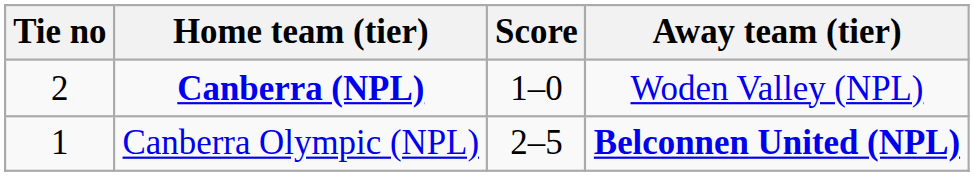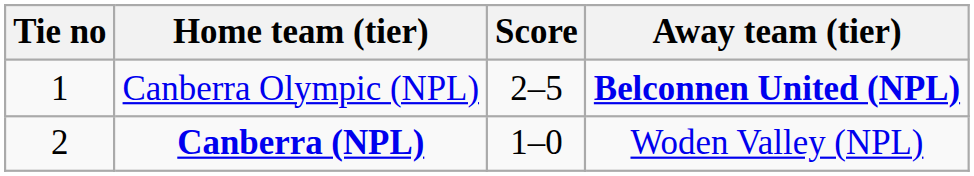 <table class="wikitable" style="text-align:center">
 <tr>
 <th>Tie no</th>
 <th>Home team (tier)</th>
 <th>Score</th>
 <th>Away team (tier)</th>
 </tr>
 <tr>
+<td>1</td>
+<td><a href='#'>Canberra Olympic (NPL)</a></td>
+<td>2–5</td>
+<td><strong><a href='#'>Belconnen United (NPL)</a></strong></td>
+</tr>
+<tr>
 <td>2</td>
 <td><strong><a href='#'>Canberra (NPL)</a></strong></td>
 <td>1–0</td>
 <td><a href='#'>Woden Valley (NPL)</a></td>
 </tr>
-<tr>
-<td>1</td>
-<td><a href='#'>Canberra Olympic (NPL)</a></td>
-<td>2–5</td>
-<td><strong><a href='#'>Belconnen United (NPL)</a></strong></td>
-</tr>
 </table>
